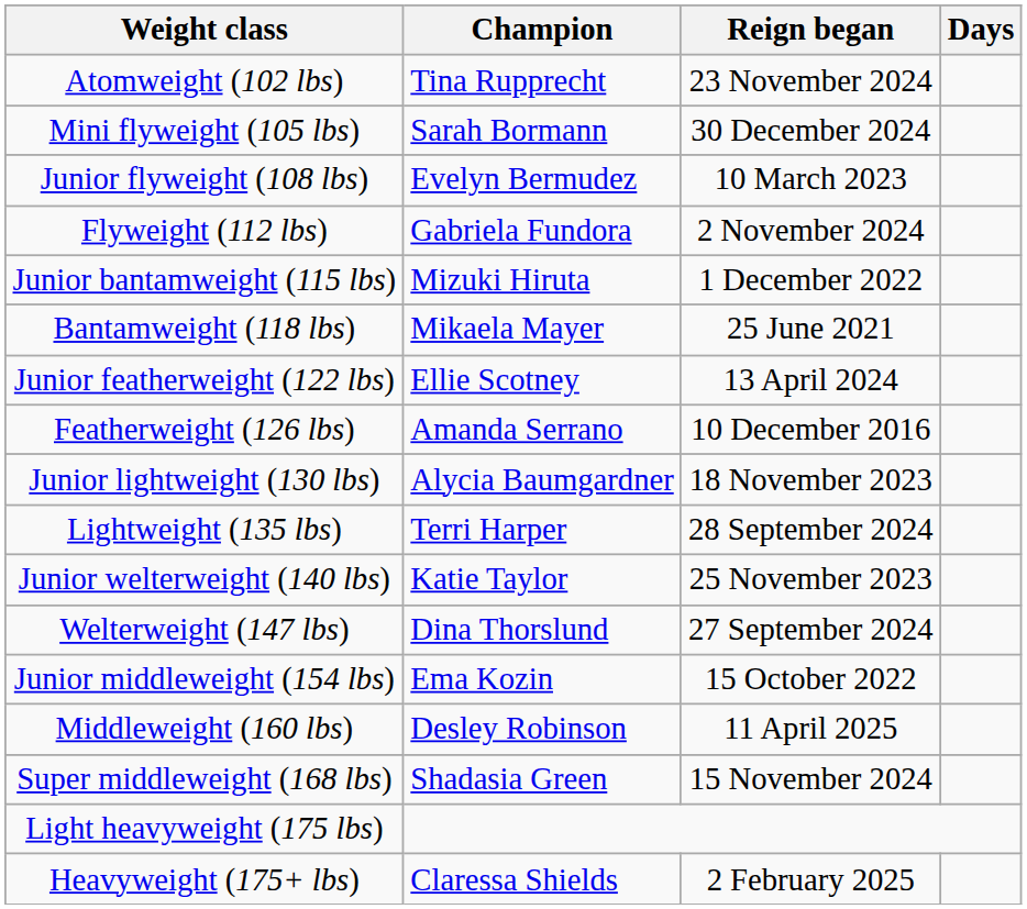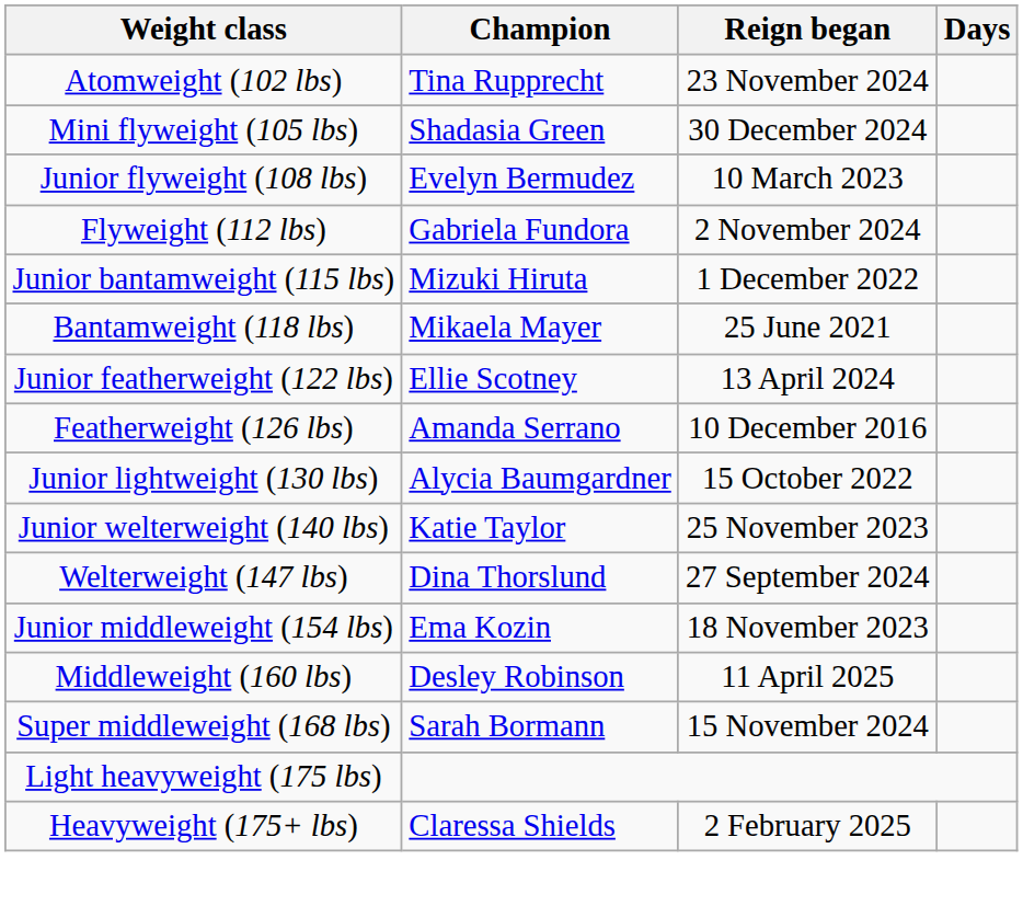 <table class="wikitable sortable" style="text-align:center">
 <tr>
 <th>Weight class</th>
 <th>Champion</th>
 <th>Reign began</th>
 <th>Days</th>
 </tr>
 <tr>
 <td><a href='#'>Atomweight</a> (<em>102 lbs</em>)</td>
 <td align=left><a href='#'>Tina Rupprecht</a></td>
 <td>23 November 2024</td>
 <td></td>
 </tr>
 <tr>
 <td><a href='#'>Mini flyweight</a> (<em>105 lbs</em>)</td>
-<td align=left><a href='#'>Sarah Bormann</a></td>
+<td align=left><a href='#'>Shadasia Green</a></td>
 <td>30 December 2024</td>
 <td></td>
 </tr>
 <tr>
 <td><a href='#'>Junior flyweight</a> (<em>108 lbs</em>)</td>
 <td align=left><a href='#'>Evelyn Bermudez</a></td>
 <td>10 March 2023</td>
 <td></td>
 </tr>
 <tr>
 <td><a href='#'>Flyweight</a> (<em>112 lbs</em>)</td>
 <td align=left><a href='#'>Gabriela Fundora</a></td>
 <td>2 November 2024</td>
 <td></td>
 </tr>
 <tr>
 <td><a href='#'>Junior bantamweight</a> (<em>115 lbs</em>)</td>
 <td align=left><a href='#'>Mizuki Hiruta</a></td>
 <td>1 December 2022</td>
 <td></td>
 </tr>
 <tr>
 <td><a href='#'>Bantamweight</a> (<em>118 lbs</em>)</td>
 <td align=left><a href='#'>Mikaela Mayer</a></td>
 <td>25 June 2021</td>
 <td></td>
 </tr>
 <tr>
 <td><a href='#'>Junior featherweight</a> (<em>122 lbs</em>)</td>
 <td align=left><a href='#'>Ellie Scotney</a></td>
 <td>13 April 2024</td>
 <td></td>
 </tr>
 <tr>
 <td><a href='#'>Featherweight</a> (<em>126 lbs</em>)</td>
 <td align=left><a href='#'>Amanda Serrano</a></td>
 <td>10 December 2016</td>
 <td></td>
 </tr>
 <tr>
 <td><a href='#'>Junior lightweight</a> (<em>130 lbs</em>)</td>
 <td align=left><a href='#'>Alycia Baumgardner</a></td>
-<td>18 November 2023</td>
-<td></td>
-</tr>
-<tr>
-<td><a href='#'>Lightweight</a> (<em>135 lbs</em>)</td>
-<td align=left><a href='#'>Terri Harper</a></td>
-<td>28 September 2024</td>
+<td>15 October 2022</td>
 <td></td>
 </tr>
 <tr>
 <td><a href='#'>Junior welterweight</a> (<em>140 lbs</em>)</td>
 <td align=left><a href='#'>Katie Taylor</a></td>
 <td>25 November 2023</td>
 <td></td>
 </tr>
 <tr>
 <td><a href='#'>Welterweight</a> (<em>147 lbs</em>)</td>
 <td align=left><a href='#'>Dina Thorslund</a></td>
 <td>27 September 2024</td>
 <td></td>
 </tr>
 <tr>
 <td><a href='#'>Junior middleweight</a> (<em>154 lbs</em>)</td>
 <td align=left><a href='#'>Ema Kozin</a></td>
-<td>15 October 2022</td>
+<td>18 November 2023</td>
 <td></td>
 </tr>
 <tr>
 <td><a href='#'>Middleweight</a> (<em>160 lbs</em>)</td>
 <td align=left><a href='#'>Desley Robinson</a></td>
 <td>11 April 2025</td>
 <td></td>
 </tr>
 <tr>
 <td><a href='#'>Super middleweight</a> (<em>168 lbs</em>)</td>
-<td align=left><a href='#'>Shadasia Green</a></td>
+<td align=left><a href='#'>Sarah Bormann</a></td>
 <td>15 November 2024</td>
 <td></td>
 </tr>
 <tr>
 <td><a href='#'>Light heavyweight</a> (<em>175 lbs</em>)</td>
 <td colspan=3 data-sort-value=-1 align=center></td>
 </tr>
 <tr>
 <td><a href='#'>Heavyweight</a> (<em>175+ lbs</em>)</td>
 <td align=left><a href='#'>Claressa Shields</a></td>
 <td>2 February 2025</td>
 <td></td>
 </tr>
 </table>
